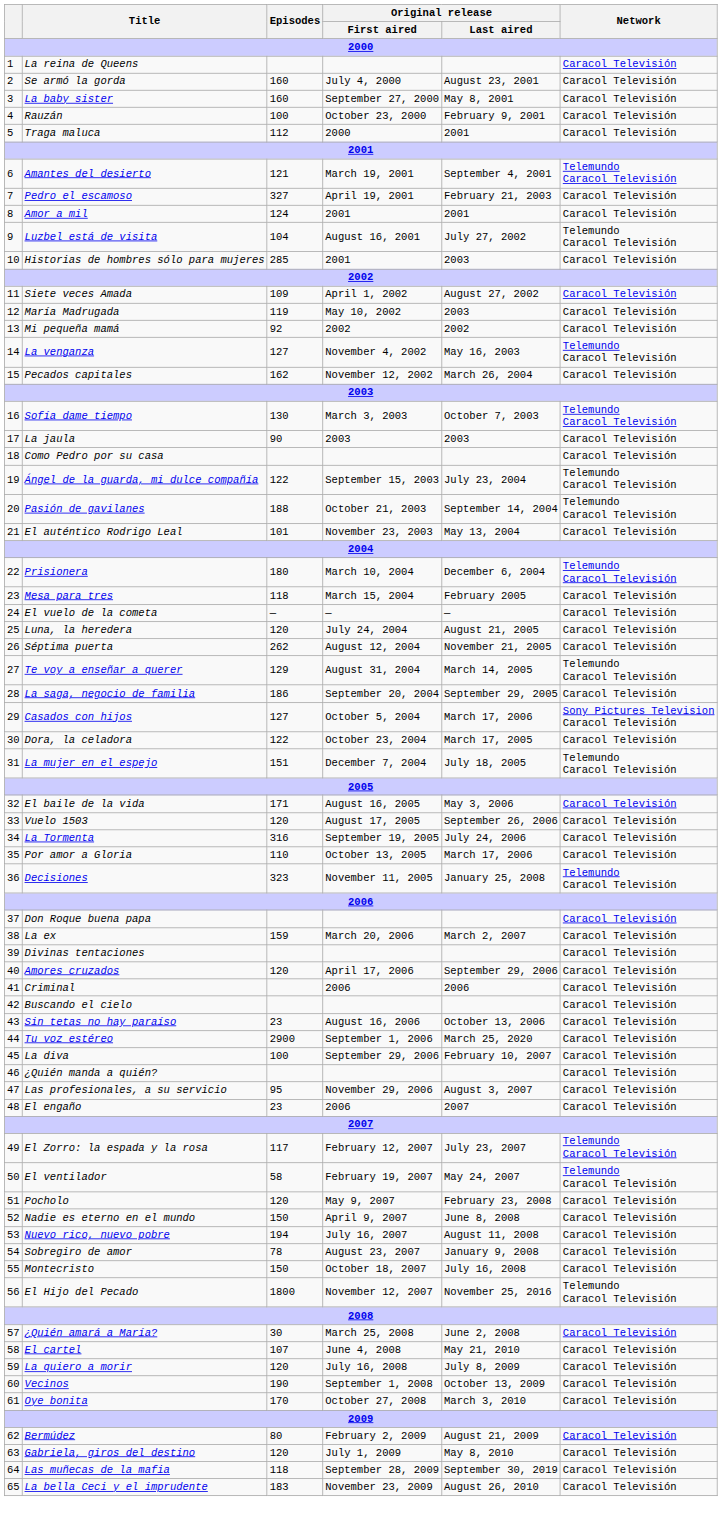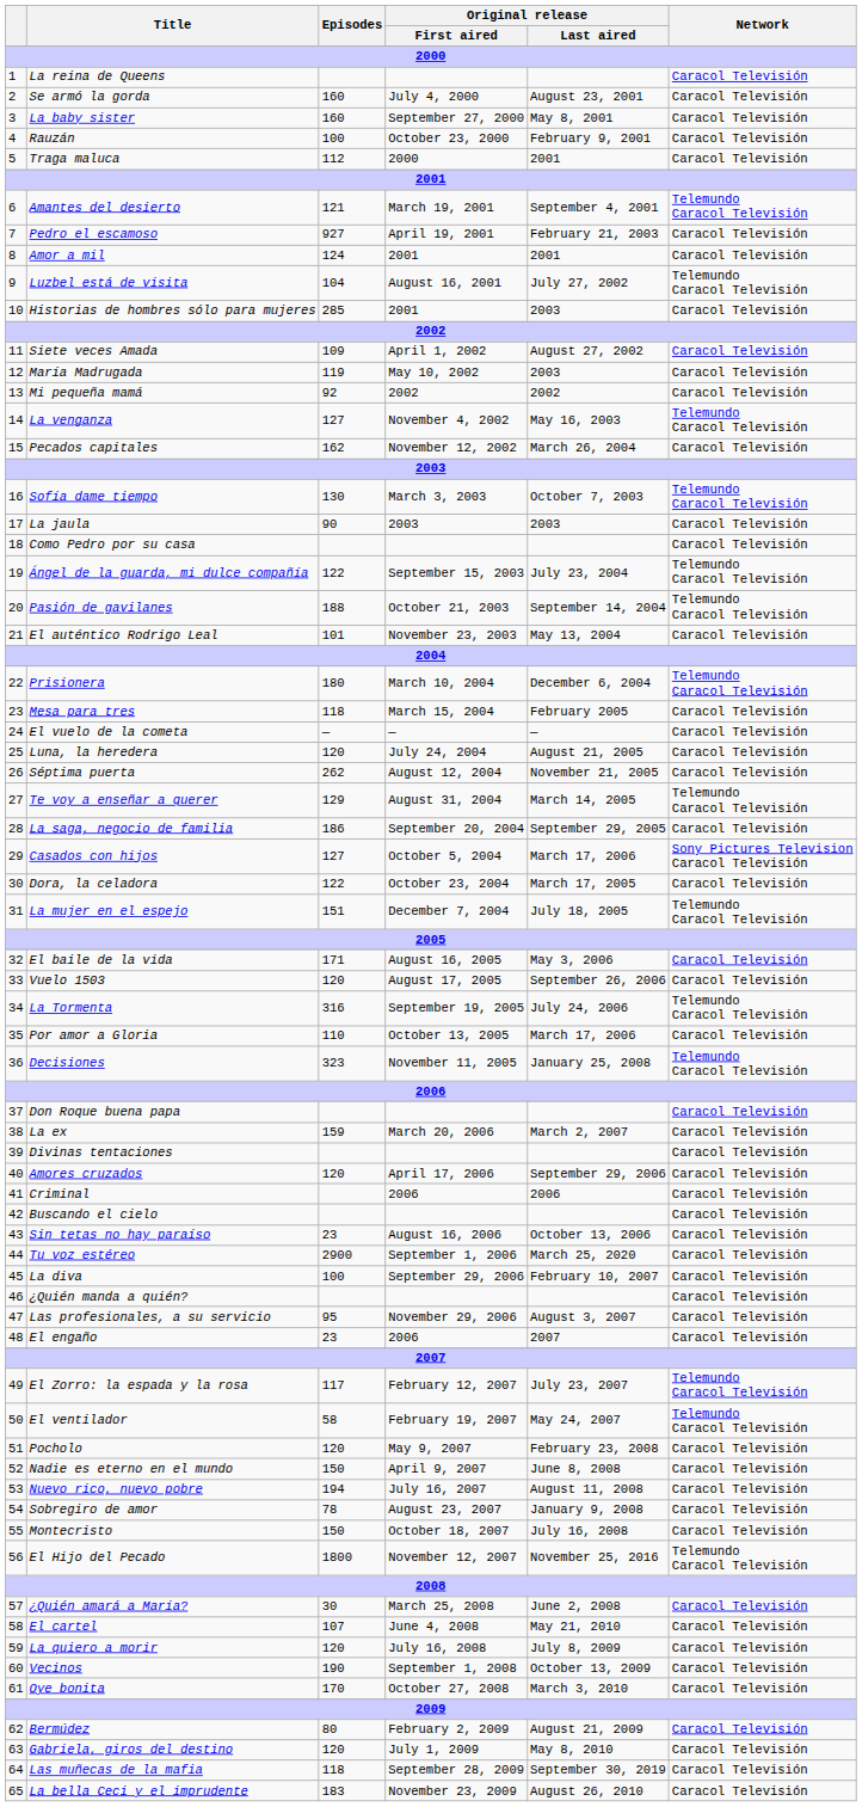 <table class="wikitable sortable">
 <tr>
 <th rowspan="2"></th>
 <th rowspan="2">Title</th>
 <th rowspan="2">Episodes</th>
 <th colspan="2">Original release</th>
 <th rowspan="2">Network</th>
 </tr>
 <tr>
 <th>First aired</th>
 <th>Last aired</th>
 </tr>
 <tr>
 <th colspan="6" style="background:#ccccff;"><a href='#'>2000</a></th>
 </tr>
 <tr>
 <td>1</td>
 <td><em>La reina de Queens</em></td>
 <td></td>
 <td></td>
 <td></td>
 <td><a href='#'>Caracol Televisión</a></td>
 </tr>
 <tr>
 <td>2</td>
 <td><em>Se armó la gorda</em></td>
 <td>160</td>
 <td>July 4, 2000</td>
 <td>August 23, 2001</td>
 <td>Caracol Televisión</td>
 </tr>
 <tr>
 <td>3</td>
 <td><em><a href='#'>La baby sister</a></em></td>
 <td>160</td>
 <td>September 27, 2000</td>
 <td>May 8, 2001</td>
 <td>Caracol Televisión</td>
 </tr>
 <tr>
 <td>4</td>
 <td><em>Rauzán</em></td>
 <td>100</td>
 <td>October 23, 2000</td>
 <td>February 9, 2001</td>
 <td>Caracol Televisión</td>
 </tr>
 <tr>
 <td>5</td>
 <td><em>Traga maluca</em></td>
 <td>112</td>
 <td>2000</td>
 <td>2001</td>
 <td>Caracol Televisión</td>
 </tr>
 <tr>
 <th colspan="6" style="background:#ccccff;"><a href='#'>2001</a></th>
 </tr>
 <tr>
 <td>6</td>
 <td><em><a href='#'>Amantes del desierto</a></em></td>
 <td>121</td>
 <td>March 19, 2001</td>
 <td>September 4, 2001</td>
 <td><a href='#'>Telemundo</a><br><a href='#'>Caracol Televisión</a></td>
 </tr>
 <tr>
 <td>7</td>
 <td><em><a href='#'>Pedro el escamoso</a></em></td>
-<td>327</td>
+<td>927</td>
 <td>April 19, 2001</td>
 <td>February 21, 2003</td>
 <td>Caracol Televisión</td>
 </tr>
 <tr>
 <td>8</td>
 <td><em><a href='#'>Amor a mil</a></em></td>
 <td>124</td>
 <td>2001</td>
 <td>2001</td>
 <td>Caracol Televisión</td>
 </tr>
 <tr>
 <td>9</td>
 <td><em><a href='#'>Luzbel está de visita</a></em></td>
 <td>104</td>
 <td>August 16, 2001</td>
 <td>July 27, 2002</td>
 <td>Telemundo<br>Caracol Televisión</td>
 </tr>
 <tr>
 <td>10</td>
 <td><em>Historias de hombres sólo para mujeres</em></td>
 <td>285</td>
 <td>2001</td>
 <td>2003</td>
 <td>Caracol Televisión</td>
 </tr>
 <tr>
 <th colspan="6" style="background:#ccccff;"><a href='#'>2002</a></th>
 </tr>
 <tr>
 <td>11</td>
 <td><em>Siete veces Amada</em></td>
 <td>109</td>
 <td>April 1, 2002</td>
 <td>August 27, 2002</td>
 <td><a href='#'>Caracol Televisión</a></td>
 </tr>
 <tr>
 <td>12</td>
 <td><em>María Madrugada</em></td>
 <td>119</td>
 <td>May 10, 2002</td>
 <td>2003</td>
 <td>Caracol Televisión</td>
 </tr>
 <tr>
 <td>13</td>
 <td><em>Mi pequeña mamá</em></td>
 <td>92</td>
 <td>2002</td>
 <td>2002</td>
 <td>Caracol Televisión</td>
 </tr>
 <tr>
 <td>14</td>
 <td><em><a href='#'>La venganza</a></em></td>
 <td>127</td>
 <td>November 4, 2002</td>
 <td>May 16, 2003</td>
 <td><a href='#'>Telemundo</a><br>Caracol Televisión</td>
 </tr>
 <tr>
 <td>15</td>
 <td><em>Pecados capitales</em></td>
 <td>162</td>
 <td>November 12, 2002</td>
 <td>March 26, 2004</td>
 <td>Caracol Televisión</td>
 </tr>
 <tr>
 <th colspan="6" style="background:#ccccff;"><a href='#'>2003</a></th>
 </tr>
 <tr>
 <td>16</td>
 <td><em><a href='#'>Sofía dame tiempo</a></em></td>
 <td>130</td>
 <td>March 3, 2003</td>
 <td>October 7, 2003</td>
 <td><a href='#'>Telemundo</a><br><a href='#'>Caracol Televisión</a></td>
 </tr>
 <tr>
 <td>17</td>
 <td><em>La jaula</em></td>
 <td>90</td>
 <td>2003</td>
 <td>2003</td>
 <td>Caracol Televisión</td>
 </tr>
 <tr>
 <td>18</td>
 <td><em>Como Pedro por su casa</em></td>
 <td></td>
 <td></td>
 <td></td>
 <td>Caracol Televisión</td>
 </tr>
 <tr>
 <td>19</td>
 <td><em><a href='#'>Ángel de la guarda, mi dulce compañía</a></em></td>
 <td>122</td>
 <td>September 15, 2003</td>
 <td>July 23, 2004</td>
 <td>Telemundo<br>Caracol Televisión</td>
 </tr>
 <tr>
 <td>20</td>
 <td><em><a href='#'>Pasión de gavilanes</a></em></td>
 <td>188</td>
 <td>October 21, 2003</td>
 <td>September 14, 2004</td>
 <td>Telemundo<br>Caracol Televisión</td>
 </tr>
 <tr>
 <td>21</td>
 <td><em>El auténtico Rodrigo Leal</em></td>
 <td>101</td>
 <td>November 23, 2003</td>
 <td>May 13, 2004</td>
 <td>Caracol Televisión</td>
 </tr>
 <tr>
 <th colspan="6" style="background:#ccccff;"><a href='#'>2004</a></th>
 </tr>
 <tr>
 <td>22</td>
 <td><em><a href='#'>Prisionera</a></em></td>
 <td>180</td>
 <td>March 10, 2004</td>
 <td>December 6, 2004</td>
 <td><a href='#'>Telemundo</a><br><a href='#'>Caracol Televisión</a></td>
 </tr>
 <tr>
 <td>23</td>
 <td><em><a href='#'>Mesa para tres</a></em></td>
 <td>118</td>
 <td>March 15, 2004</td>
 <td>February 2005</td>
 <td>Caracol Televisión</td>
 </tr>
 <tr>
 <td>24</td>
 <td><em>El vuelo de la cometa</em></td>
 <td>—</td>
 <td>—</td>
 <td>—</td>
 <td>Caracol Televisión</td>
 </tr>
 <tr>
 <td>25</td>
 <td><em>Luna, la heredera</em></td>
 <td>120</td>
 <td>July 24, 2004</td>
 <td>August 21, 2005</td>
 <td>Caracol Televisión</td>
 </tr>
 <tr>
 <td>26</td>
 <td><em>Séptima puerta</em></td>
 <td>262</td>
 <td>August 12, 2004</td>
 <td>November 21, 2005</td>
 <td>Caracol Televisión</td>
 </tr>
 <tr>
 <td>27</td>
 <td><em><a href='#'>Te voy a enseñar a querer</a></em></td>
 <td>129</td>
 <td>August 31, 2004</td>
 <td>March 14, 2005</td>
 <td>Telemundo<br>Caracol Televisión</td>
 </tr>
 <tr>
 <td>28</td>
 <td><em><a href='#'>La saga, negocio de familia</a></em></td>
 <td>186</td>
 <td>September 20, 2004</td>
 <td>September 29, 2005</td>
 <td>Caracol Televisión</td>
 </tr>
 <tr>
 <td>29</td>
 <td><em><a href='#'>Casados con hijos</a></em></td>
 <td>127</td>
 <td>October 5, 2004</td>
 <td>March 17, 2006</td>
 <td><a href='#'>Sony Pictures Television</a><br>Caracol Televisión</td>
 </tr>
 <tr>
 <td>30</td>
 <td><em>Dora, la celadora</em></td>
 <td>122</td>
 <td>October 23, 2004</td>
 <td>March 17, 2005</td>
 <td>Caracol Televisión</td>
 </tr>
 <tr>
 <td>31</td>
 <td><em><a href='#'>La mujer en el espejo</a></em></td>
 <td>151</td>
 <td>December 7, 2004</td>
 <td>July 18, 2005</td>
 <td>Telemundo<br>Caracol Televisión</td>
 </tr>
 <tr>
 <th colspan="6" style="background:#ccccff;"><a href='#'>2005</a></th>
 </tr>
 <tr>
 <td>32</td>
 <td><em>El baile de la vida</em></td>
 <td>171</td>
 <td>August 16, 2005</td>
 <td>May 3, 2006</td>
 <td><a href='#'>Caracol Televisión</a></td>
 </tr>
 <tr>
 <td>33</td>
 <td><em>Vuelo 1503</em></td>
 <td>120</td>
 <td>August 17, 2005</td>
 <td>September 26, 2006</td>
 <td>Caracol Televisión</td>
 </tr>
 <tr>
 <td>34</td>
 <td><em><a href='#'>La Tormenta</a></em></td>
 <td>316</td>
 <td>September 19, 2005</td>
 <td>July 24, 2006</td>
-<td>Caracol Televisión</td>
+<td>Telemundo<br>Caracol Televisión</td>
 </tr>
 <tr>
 <td>35</td>
 <td><em>Por amor a Gloria</em></td>
 <td>110</td>
 <td>October 13, 2005</td>
 <td>March 17, 2006</td>
 <td>Caracol Televisión</td>
 </tr>
 <tr>
 <td>36</td>
 <td><em><a href='#'>Decisiones</a></em></td>
 <td>323</td>
 <td>November 11, 2005</td>
 <td>January 25, 2008</td>
 <td><a href='#'>Telemundo</a><br>Caracol Televisión</td>
 </tr>
 <tr>
 <th colspan="6" style="background:#ccccff;"><a href='#'>2006</a></th>
 </tr>
 <tr>
 <td>37</td>
 <td><em>Don Roque buena papa</em></td>
 <td></td>
 <td></td>
 <td></td>
 <td><a href='#'>Caracol Televisión</a></td>
 </tr>
 <tr>
 <td>38</td>
 <td><em>La ex</em></td>
 <td>159</td>
 <td>March 20, 2006</td>
 <td>March 2, 2007</td>
 <td>Caracol Televisión</td>
 </tr>
 <tr>
 <td>39</td>
 <td><em>Divinas tentaciones</em></td>
 <td></td>
 <td></td>
 <td></td>
 <td>Caracol Televisión</td>
 </tr>
 <tr>
 <td>40</td>
 <td><em><a href='#'>Amores cruzados</a></em></td>
 <td>120</td>
 <td>April 17, 2006</td>
 <td>September 29, 2006</td>
 <td>Caracol Televisión</td>
 </tr>
 <tr>
 <td>41</td>
 <td><em>Criminal</em></td>
 <td></td>
 <td>2006</td>
 <td>2006</td>
 <td>Caracol Televisión</td>
 </tr>
 <tr>
 <td>42</td>
 <td><em>Buscando el cielo</em></td>
 <td></td>
 <td></td>
 <td></td>
 <td>Caracol Televisión</td>
 </tr>
 <tr>
 <td>43</td>
 <td><em><a href='#'>Sin tetas no hay paraíso</a></em></td>
 <td>23</td>
 <td>August 16, 2006</td>
 <td>October 13, 2006</td>
 <td>Caracol Televisión</td>
 </tr>
 <tr>
 <td>44</td>
 <td><em><a href='#'>Tu voz estéreo</a></em></td>
 <td>2900</td>
 <td>September 1, 2006</td>
 <td>March 25, 2020</td>
 <td>Caracol Televisión</td>
 </tr>
 <tr>
 <td>45</td>
 <td><em>La diva</em></td>
 <td>100</td>
 <td>September 29, 2006</td>
 <td>February 10, 2007</td>
 <td>Caracol Televisión</td>
 </tr>
 <tr>
 <td>46</td>
 <td><em>¿Quién manda a quién?</em></td>
 <td></td>
 <td></td>
 <td></td>
 <td>Caracol Televisión</td>
 </tr>
 <tr>
 <td>47</td>
 <td><em>Las profesionales, a su servicio</em></td>
 <td>95</td>
 <td>November 29, 2006</td>
 <td>August 3, 2007</td>
 <td>Caracol Televisión</td>
 </tr>
 <tr>
 <td>48</td>
 <td><em>El engaño</em></td>
 <td>23</td>
 <td>2006</td>
 <td>2007</td>
 <td>Caracol Televisión</td>
 </tr>
 <tr>
 <th colspan="6" style="background:#ccccff;"><a href='#'>2007</a></th>
 </tr>
 <tr>
 <td>49</td>
 <td><em>El Zorro: la espada y la rosa</em></td>
 <td>117</td>
 <td>February 12, 2007</td>
 <td>July 23, 2007</td>
 <td><a href='#'>Telemundo</a><br><a href='#'>Caracol Televisión</a></td>
 </tr>
 <tr>
 <td>50</td>
 <td><em>El ventilador</em></td>
 <td>58</td>
 <td>February 19, 2007</td>
 <td>May 24, 2007</td>
 <td><a href='#'>Telemundo</a><br>Caracol Televisión</td>
 </tr>
 <tr>
 <td>51</td>
 <td><em>Pocholo</em></td>
 <td>120</td>
 <td>May 9, 2007</td>
 <td>February 23, 2008</td>
 <td>Caracol Televisión</td>
 </tr>
 <tr>
 <td>52</td>
 <td><em>Nadie es eterno en el mundo</em></td>
 <td>150</td>
 <td>April 9, 2007</td>
 <td>June 8, 2008</td>
 <td>Caracol Televisión</td>
 </tr>
 <tr>
 <td>53</td>
 <td><em><a href='#'>Nuevo rico, nuevo pobre</a></em></td>
 <td>194</td>
 <td>July 16, 2007</td>
 <td>August 11, 2008</td>
 <td>Caracol Televisión</td>
 </tr>
 <tr>
 <td>54</td>
 <td><em>Sobregiro de amor</em></td>
 <td>78</td>
 <td>August 23, 2007</td>
 <td>January 9, 2008</td>
 <td>Caracol Televisión</td>
 </tr>
 <tr>
 <td>55</td>
 <td><em>Montecristo</em></td>
 <td>150</td>
 <td>October 18, 2007</td>
 <td>July 16, 2008</td>
 <td>Caracol Televisión</td>
 </tr>
 <tr>
 <td>56</td>
 <td><em>El Hijo del Pecado</em></td>
 <td>1800</td>
 <td>November 12, 2007</td>
 <td>November 25, 2016</td>
 <td>Telemundo<br>Caracol Televisión</td>
 </tr>
 <tr>
 <th colspan="6" style="background:#ccccff;"><a href='#'>2008</a></th>
 </tr>
 <tr>
 <td>57</td>
 <td><em><a href='#'>¿Quién amará a María?</a></em></td>
 <td>30</td>
 <td>March 25, 2008</td>
 <td>June 2, 2008</td>
 <td><a href='#'>Caracol Televisión</a></td>
 </tr>
 <tr>
 <td>58</td>
 <td><em><a href='#'>El cartel</a></em></td>
 <td>107</td>
 <td>June 4, 2008</td>
 <td>May 21, 2010</td>
 <td>Caracol Televisión</td>
 </tr>
 <tr>
 <td>59</td>
 <td><em><a href='#'>La quiero a morir</a></em></td>
 <td>120</td>
 <td>July 16, 2008</td>
 <td>July 8, 2009</td>
 <td>Caracol Televisión</td>
 </tr>
 <tr>
 <td>60</td>
 <td><em><a href='#'>Vecinos</a></em></td>
 <td>190</td>
 <td>September 1, 2008</td>
 <td>October 13, 2009</td>
 <td>Caracol Televisión</td>
 </tr>
 <tr>
 <td>61</td>
 <td><em><a href='#'>Oye bonita</a></em></td>
 <td>170</td>
 <td>October 27, 2008</td>
 <td>March 3, 2010</td>
 <td>Caracol Televisión</td>
 </tr>
 <tr>
 <th colspan="6" style="background:#ccccff;"><a href='#'>2009</a></th>
 </tr>
 <tr>
 <td>62</td>
 <td><em><a href='#'>Bermúdez</a></em></td>
 <td>80</td>
 <td>February 2, 2009</td>
 <td>August 21, 2009</td>
 <td><a href='#'>Caracol Televisión</a></td>
 </tr>
 <tr>
 <td>63</td>
 <td><em><a href='#'>Gabriela, giros del destino</a></em></td>
 <td>120</td>
 <td>July 1, 2009</td>
 <td>May 8, 2010</td>
 <td>Caracol Televisión</td>
 </tr>
 <tr>
 <td>64</td>
 <td><em><a href='#'>Las muñecas de la mafia</a></em></td>
 <td>118</td>
 <td>September 28, 2009</td>
 <td>September 30, 2019</td>
 <td>Caracol Televisión</td>
 </tr>
 <tr>
 <td>65</td>
 <td><em><a href='#'>La bella Ceci y el imprudente</a></em></td>
 <td>183</td>
 <td>November 23, 2009</td>
 <td>August 26, 2010</td>
 <td>Caracol Televisión</td>
 </tr>
 </table>
